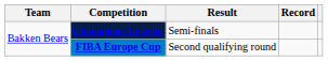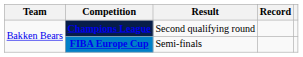 <table class="wikitable sortable">
 <tr>
 <th>Team</th>
 <th>Competition</th>
 <th>Result</th>
 <th>Record</th>
 <th></th>
 </tr>
 <tr>
 <td rowspan=2><a href='#'>Bakken Bears</a></td>
 <td style="background-color:#071D49;color:#D0D3D4;text-align:center"><strong><a href='#'><span>Champions League</span></a></strong></td>
-<td>Semi-finals</td>
+<td>Second qualifying round</td>
 <td></td>
 <td style="text-align:center"></td>
 </tr>
 <tr>
 <td style="background-color:#0080C8;color:white;text-align:center"><strong><a href='#'><span>FIBA Europe Cup</span></a></strong></td>
-<td>Second qualifying round</td>
+<td>Semi-finals</td>
 <td></td>
 <td></td>
 </tr>
 </table>
